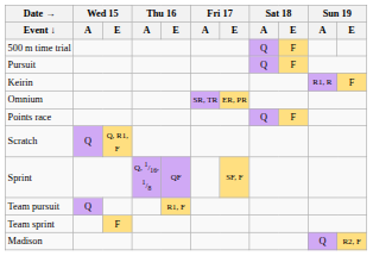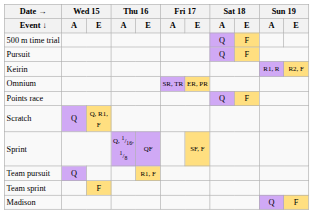 <table class="wikitable" style="margin:0.5em auto; font-size:85%; line-height:1.25em;">
 <tr style="text-align:center;">
 <th>Date →</th>
 <th colspan="2">Wed 15</th>
 <th colspan="2">Thu 16</th>
 <th colspan="2">Fri 17</th>
 <th colspan="2">Sat 18</th>
 <th colspan="2">Sun 19</th>
 </tr>
 <tr>
 <th>Event ↓</th>
 <th style="width:2.5em;">A</th>
 <th style="width:2.5em;">E</th>
 <th style="width:2.5em;">A</th>
 <th style="width:2.5em;">E</th>
 <th style="width:2.5em;">A</th>
 <th style="width:2.5em;">E</th>
 <th style="width:2.5em;">A</th>
 <th style="width:2.5em;">E</th>
 <th style="width:2.5em;">A</th>
 <th style="width:2.5em;">E</th>
 </tr>
 <tr style="text-align:center;">
 <td style="text-align:left;">500 m time trial</td>
 <td colspan="2"></td>
 <td colspan="2"></td>
 <td colspan="2"></td>
 <td bgcolor="#D0A9F5">Q</td>
 <td bgcolor="#FFDF80">F</td>
 <td></td>
 <td colspan="2"></td>
 </tr>
 <tr style="text-align:center;">
 <td style="text-align:left;">Pursuit</td>
 <td colspan="2"></td>
 <td colspan="2"></td>
 <td colspan="2"></td>
 <td bgcolor="#D0A9F5">Q</td>
 <td bgcolor="#FFDF80">F</td>
 <td colspan="2"></td>
 </tr>
 <tr style="text-align:center;">
 <td style="text-align:left;">Keirin</td>
 <td colspan="2"></td>
 <td colspan="2"></td>
 <td colspan="2"></td>
 <td colspan="2"></td>
 <td bgcolor="#D0A9F5"><small>R1, R</small></td>
-<td bgcolor="#FFDF80">F</td>
+<td bgcolor="#FFDF80"><small>R2, F</small></td>
 </tr>
 <tr style="text-align:center;">
 <td style="text-align:left;">Omnium</td>
 <td colspan="2"></td>
 <td colspan="2"></td>
 <td bgcolor="#D0A9F5"><small>SR, TR</small></td>
 <td bgcolor="#FFDF80"><small>ER, PR</small></td>
 <td colspan="2"></td>
 <td colspan="2"></td>
 </tr>
 <tr style="text-align:center;">
 <td style="text-align:left;">Points race</td>
 <td colspan="2"></td>
 <td colspan="2"></td>
 <td colspan="2"></td>
 <td bgcolor="#D0A9F5">Q</td>
 <td bgcolor="#FFDF80">F</td>
 <td colspan="2"></td>
 </tr>
 <tr style="text-align:center;">
 <td style="text-align:left;">Scratch</td>
 <td bgcolor="#D0A9F5">Q</td>
 <td bgcolor="#FFDF80"><small>Q, R1, F</small></td>
 <td colspan="2"></td>
 <td colspan="2"></td>
 <td colspan="2"></td>
 <td colspan="2"></td>
 </tr>
 <tr style="text-align:center;">
 <td style="text-align:left;">Sprint</td>
 <td colspan="2"></td>
 <td bgcolor="#D0A9F5"><small>Q, <sup>1</sup>/<sub>16</sub>, <sup>1</sup>/<sub>8</sub></small></td>
 <td bgcolor="#D0A9F5"><small>QF</small></td>
 <td></td>
 <td bgcolor="#FFDF80"><small>SF, F</small></td>
 <td colspan="2"></td>
 <td colspan="2"></td>
 </tr>
 <tr style="text-align:center;">
 <td style="text-align:left;">Team pursuit</td>
 <td bgcolor="#D0A9F5">Q</td>
 <td></td>
 <td></td>
 <td bgcolor="#FFDF80"><small>R1, F</small></td>
 <td colspan="2"></td>
 <td colspan="2"></td>
 <td colspan="2"></td>
 </tr>
 <tr style="text-align:center;">
 <td style="text-align:left;">Team sprint</td>
 <td></td>
 <td bgcolor="#FFDF80">F</td>
 <td colspan="2"></td>
 <td colspan="2"></td>
 <td colspan="2"></td>
 <td colspan="2"></td>
 </tr>
 <tr style="text-align:center;">
 <td style="text-align:left;">Madison</td>
 <td colspan="2"></td>
 <td colspan="2"></td>
 <td colspan="2"></td>
 <td colspan="2"></td>
 <td bgcolor="#D0A9F5">Q</td>
-<td bgcolor="#FFDF80"><small>R2, F</small></td>
+<td bgcolor="#FFDF80">F</td>
 </tr>
 </table>
